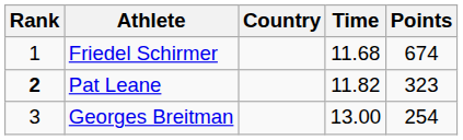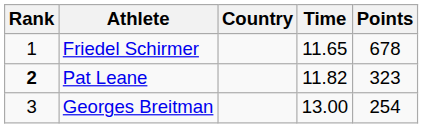 <table class="wikitable sortable" style="text-align:center">
 <tr>
 <th>Rank</th>
 <th>Athlete</th>
 <th>Country</th>
 <th>Time</th>
 <th>Points</th>
 </tr>
 <tr>
 <td>1</td>
 <td align=left><a href='#'>Friedel Schirmer</a></td>
 <td align=left></td>
-<td>11.68</td>
-<td>674</td>
+<td>11.65</td>
+<td>678</td>
 </tr>
 <tr>
 <td><strong>2</strong></td>
 <td align=left><a href='#'>Pat Leane</a></td>
 <td align=left></td>
 <td>11.82</td>
 <td>323</td>
 </tr>
 <tr>
 <td>3</td>
 <td align=left><a href='#'>Georges Breitman</a></td>
 <td align=left></td>
 <td>13.00</td>
 <td>254</td>
 </tr>
 </table>
